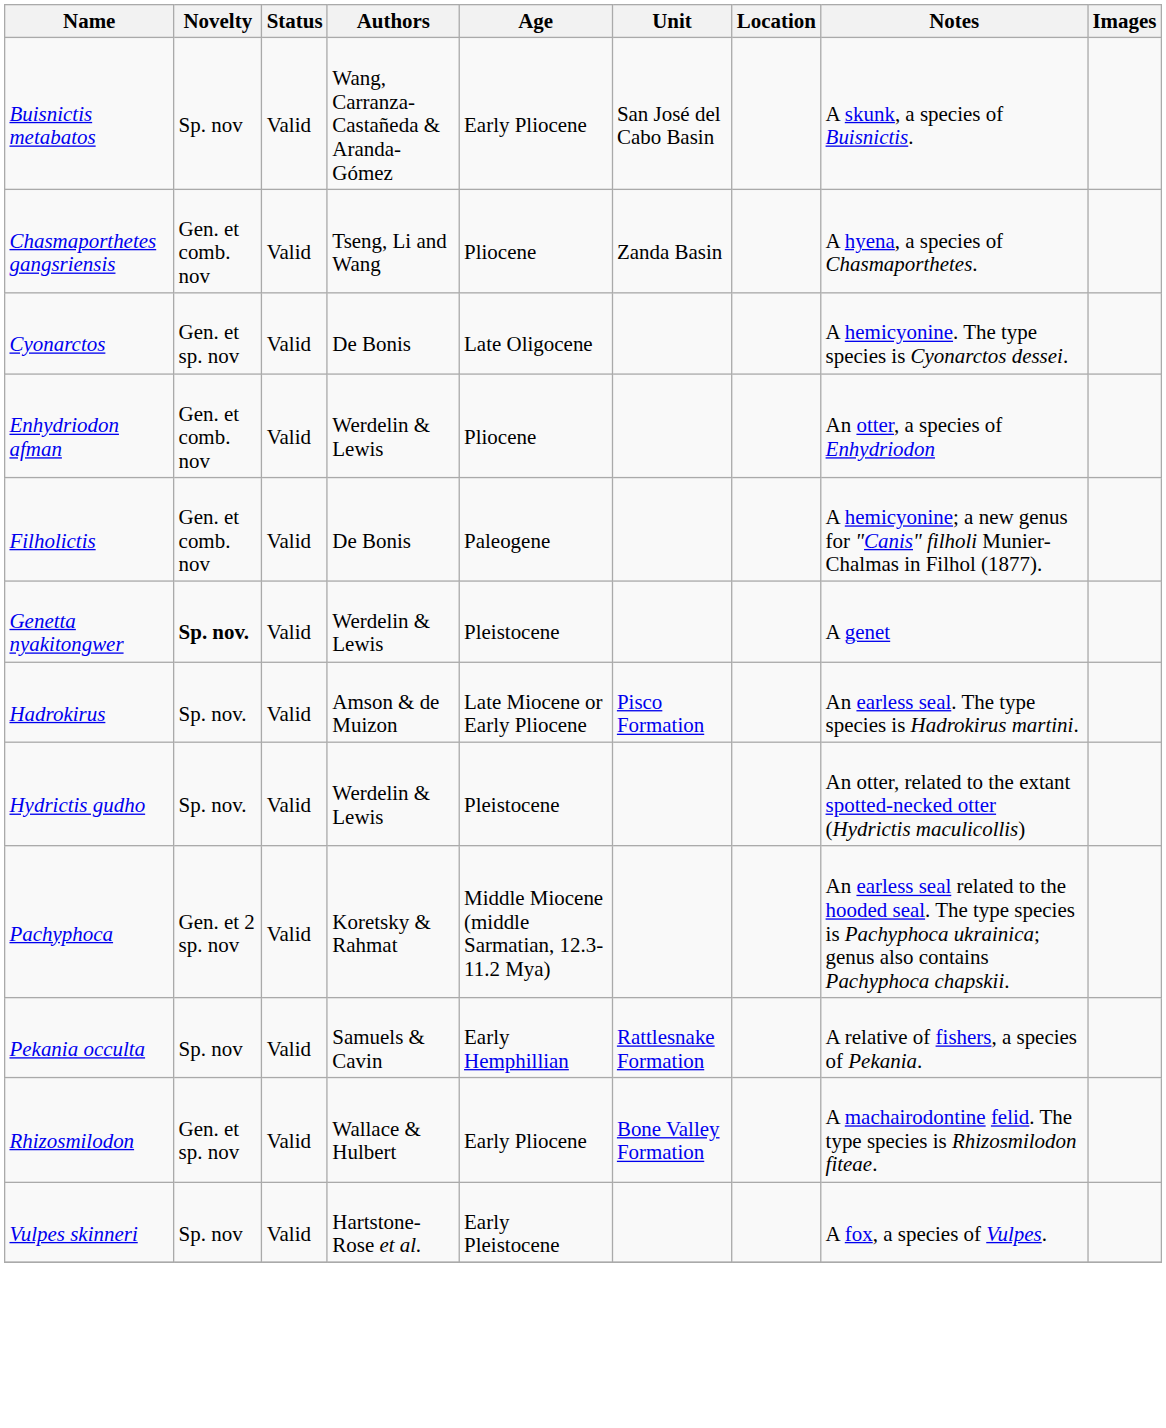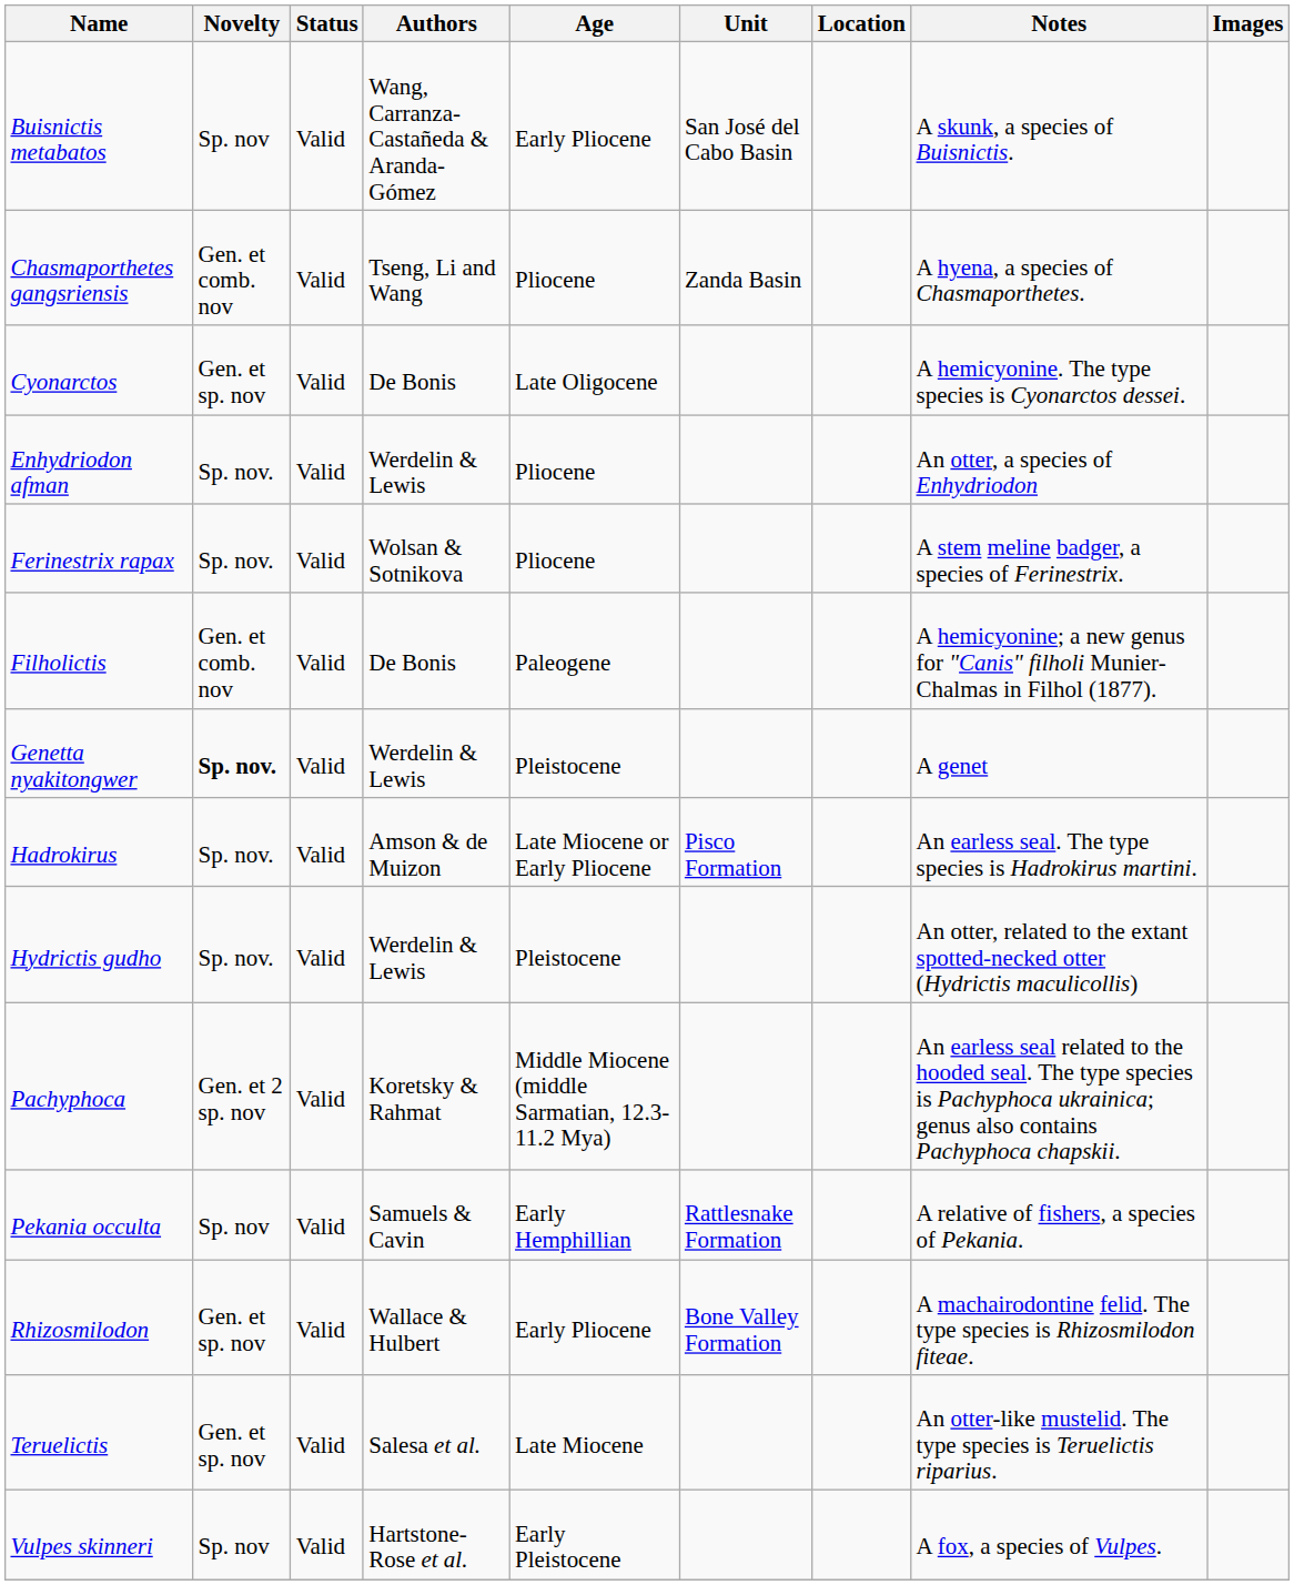 <table class="wikitable sortable" align="center" width="100%">
 <tr>
 <th>Name</th>
 <th>Novelty</th>
 <th>Status</th>
 <th>Authors</th>
 <th>Age</th>
 <th>Unit</th>
 <th>Location</th>
 <th>Notes</th>
 <th>Images</th>
 </tr>
 <tr>
 <td><br><em><a href='#'>Buisnictis metabatos</a></em></td>
 <td><br>Sp. nov</td>
 <td><br>Valid</td>
 <td><br>Wang, Carranza-Castañeda & Aranda-Gómez</td>
 <td><br>Early Pliocene</td>
 <td><br>San José del Cabo Basin</td>
 <td><br></td>
 <td><br>A <a href='#'>skunk</a>, a species of <em><a href='#'>Buisnictis</a></em>.</td>
 <td></td>
 </tr>
 <tr>
 <td><br><em><a href='#'>Chasmaporthetes gangsriensis</a></em></td>
 <td><br>Gen. et comb. nov</td>
 <td><br>Valid</td>
 <td><br>Tseng, Li and Wang</td>
 <td><br>Pliocene</td>
 <td><br>Zanda Basin</td>
 <td><br></td>
 <td><br>A <a href='#'>hyena</a>, a species of <em>Chasmaporthetes</em>.</td>
 <td></td>
 </tr>
 <tr>
 <td><br><em><a href='#'>Cyonarctos</a></em></td>
 <td><br>Gen. et sp. nov</td>
 <td><br>Valid</td>
 <td><br>De Bonis</td>
 <td><br>Late Oligocene</td>
 <td></td>
 <td><br></td>
 <td><br>A <a href='#'>hemicyonine</a>. The type species is <em>Cyonarctos dessei</em>.</td>
 <td></td>
 </tr>
 <tr>
 <td><br><em><a href='#'>Enhydriodon afman</a></em></td>
-<td><br>Gen. et comb. nov</td>
+<td><br>Sp. nov.</td>
 <td><br>Valid</td>
 <td><br>Werdelin & Lewis</td>
 <td><br>Pliocene</td>
 <td></td>
 <td><br></td>
 <td><br>An <a href='#'>otter</a>, a species of <em><a href='#'>Enhydriodon</a></em></td>
+<td></td>
+</tr>
+<tr>
+<td><br><em><a href='#'>Ferinestrix rapax</a></em></td>
+<td><br>Sp. nov.</td>
+<td><br>Valid</td>
+<td><br>Wolsan & Sotnikova</td>
+<td><br>Pliocene</td>
+<td></td>
+<td><br></td>
+<td><br>A <a href='#'>stem</a> <a href='#'>meline</a> <a href='#'>badger</a>, a species of <em>Ferinestrix</em>.</td>
 <td></td>
 </tr>
 <tr>
 <td><br><em><a href='#'>Filholictis</a></em></td>
 <td><br>Gen. et comb. nov</td>
 <td><br>Valid</td>
 <td><br>De Bonis</td>
 <td><br>Paleogene</td>
 <td></td>
 <td><br></td>
 <td><br>A <a href='#'>hemicyonine</a>; a new genus for <em>"<a href='#'>Canis</a>" filholi</em> Munier-Chalmas in Filhol (1877).</td>
 <td></td>
 </tr>
 <tr>
 <td><br><em><a href='#'>Genetta nyakitongwer</a></em></td>
 <td><strong><br>Sp. nov.</strong></td>
 <td><br>Valid</td>
 <td><br>Werdelin & Lewis</td>
 <td><br>Pleistocene</td>
 <td></td>
 <td><br></td>
 <td><br>A <a href='#'>genet</a></td>
 <td></td>
 </tr>
 <tr>
 <td><br><em><a href='#'>Hadrokirus</a></em></td>
 <td><br>Sp. nov.</td>
 <td><br>Valid</td>
 <td><br>Amson & de Muizon</td>
 <td><br>Late Miocene or Early Pliocene</td>
 <td><br><a href='#'>Pisco Formation</a></td>
 <td><br></td>
 <td><br>An <a href='#'>earless seal</a>. The type species is <em>Hadrokirus martini</em>.</td>
 <td></td>
 </tr>
 <tr>
 <td><br><em><a href='#'>Hydrictis gudho</a></em></td>
 <td><br>Sp. nov.</td>
 <td><br>Valid</td>
 <td><br>Werdelin & Lewis</td>
 <td><br>Pleistocene</td>
 <td></td>
 <td><br></td>
 <td><br>An otter, related to the extant <a href='#'>spotted-necked otter</a> (<em>Hydrictis maculicollis</em>)</td>
 </tr>
 <tr>
 <td><br><em><a href='#'>Pachyphoca</a></em></td>
 <td><br>Gen. et 2 sp. nov</td>
 <td><br>Valid</td>
 <td><br>Koretsky & Rahmat</td>
 <td><br>Middle Miocene (middle Sarmatian, 12.3-11.2 Mya)</td>
 <td></td>
 <td><br></td>
 <td><br>An <a href='#'>earless seal</a> related to the <a href='#'>hooded seal</a>. The type species is <em>Pachyphoca ukrainica</em>; genus also contains <em>Pachyphoca chapskii</em>.</td>
 <td></td>
 </tr>
 <tr>
 <td><br><em><a href='#'>Pekania occulta</a></em></td>
 <td><br>Sp. nov</td>
 <td><br>Valid</td>
 <td><br>Samuels & Cavin</td>
 <td><br>Early <a href='#'>Hemphillian</a></td>
 <td><br><a href='#'>Rattlesnake Formation</a></td>
 <td><br></td>
 <td><br>A relative of <a href='#'>fishers</a>, a species of <em>Pekania</em>.</td>
 <td></td>
 </tr>
 <tr>
 <td><br><em><a href='#'>Rhizosmilodon</a></em></td>
 <td><br>Gen. et sp. nov</td>
 <td><br>Valid</td>
 <td><br>Wallace & Hulbert</td>
 <td><br>Early Pliocene</td>
 <td><br><a href='#'>Bone Valley Formation</a></td>
 <td><br></td>
 <td><br>A <a href='#'>machairodontine</a> <a href='#'>felid</a>. The type species is <em>Rhizosmilodon fiteae</em>.</td>
 <td></td>
 </tr>
 <tr>
+<td><br><em><a href='#'>Teruelictis</a></em></td>
+<td><br>Gen. et sp. nov</td>
+<td><br>Valid</td>
+<td><br>Salesa <em>et al.</em></td>
+<td><br>Late Miocene</td>
+<td></td>
+<td><br></td>
+<td><br>An <a href='#'>otter</a>-like <a href='#'>mustelid</a>. The type species is <em>Teruelictis riparius</em>.</td>
+<td></td>
+</tr>
+<tr>
 <td><br><em><a href='#'>Vulpes skinneri</a></em></td>
 <td><br>Sp. nov</td>
 <td><br>Valid</td>
 <td><br>Hartstone-Rose <em>et al.</em></td>
 <td><br>Early Pleistocene</td>
 <td></td>
 <td><br></td>
 <td><br>A <a href='#'>fox</a>, a species of <em><a href='#'>Vulpes</a></em>.</td>
 <td></td>
 </tr>
 <tr>
 </tr>
 </table>
